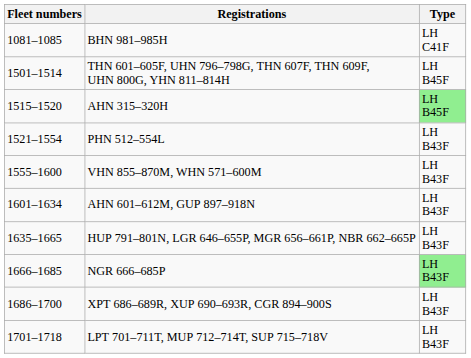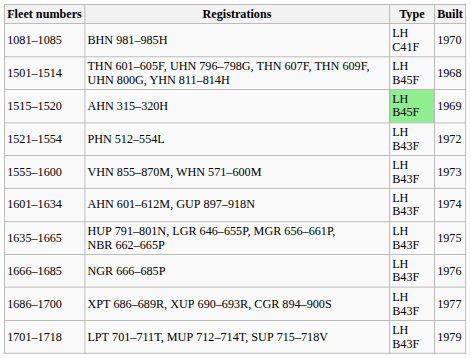 <table class="wikitable">
 <tr>
 <th>Fleet numbers</th>
 <th>Registrations</th>
 <th>Type</th>
+<th>Built</th>
 </tr>
 <tr>
 <td>1081–1085</td>
 <td>BHN 981–985H</td>
 <td>LH C41F</td>
+<td>1970</td>
 </tr>
 <tr>
 <td>1501–1514</td>
 <td>THN 601–605F, UHN 796–798G, THN 607F, THN 609F, UHN 800G, YHN 811–814H</td>
 <td>LH B45F</td>
+<td>1968</td>
 </tr>
 <tr>
 <td>1515–1520</td>
 <td>AHN 315–320H</td>
 <td style="background: lightgreen;">LH B45F</td>
+<td>1969</td>
 </tr>
 <tr>
 <td>1521–1554</td>
 <td>PHN 512–554L</td>
 <td>LH B43F</td>
+<td>1972</td>
 </tr>
 <tr>
 <td>1555–1600</td>
 <td>VHN 855–870M, WHN 571–600M</td>
 <td>LH B43F</td>
+<td>1973</td>
 </tr>
 <tr>
 <td>1601–1634</td>
 <td>AHN 601–612M, GUP 897–918N</td>
 <td>LH B43F</td>
+<td>1974</td>
 </tr>
 <tr>
 <td>1635–1665</td>
 <td>HUP 791–801N, LGR 646–655P, MGR 656–661P, NBR 662–665P</td>
 <td>LH B43F</td>
+<td>1975</td>
 </tr>
 <tr>
 <td>1666–1685</td>
 <td>NGR 666–685P</td>
-<td style="background: lightgreen;">LH B43F</td>
+<td>LH B43F</td>
+<td>1976</td>
 </tr>
 <tr>
 <td>1686–1700</td>
 <td>XPT 686–689R, XUP 690–693R, CGR 894–900S</td>
 <td>LH B43F</td>
+<td>1977</td>
 </tr>
 <tr>
 <td>1701–1718</td>
 <td>LPT 701–711T, MUP 712–714T, SUP 715–718V</td>
 <td>LH B43F</td>
+<td>1979</td>
 </tr>
 </table>
